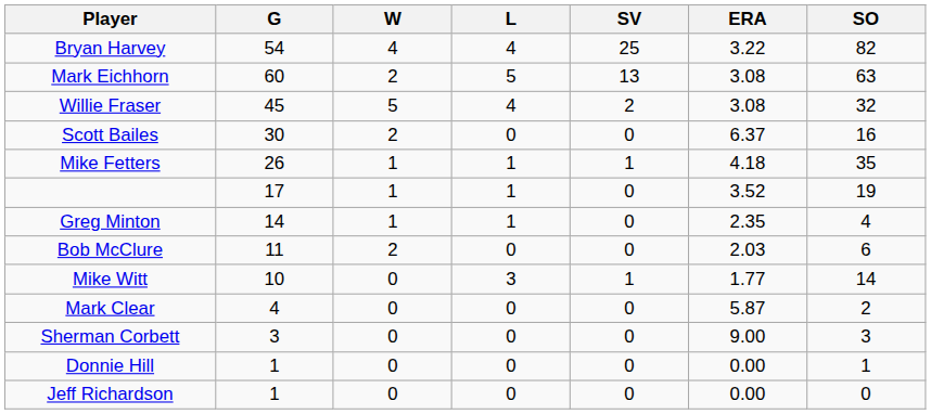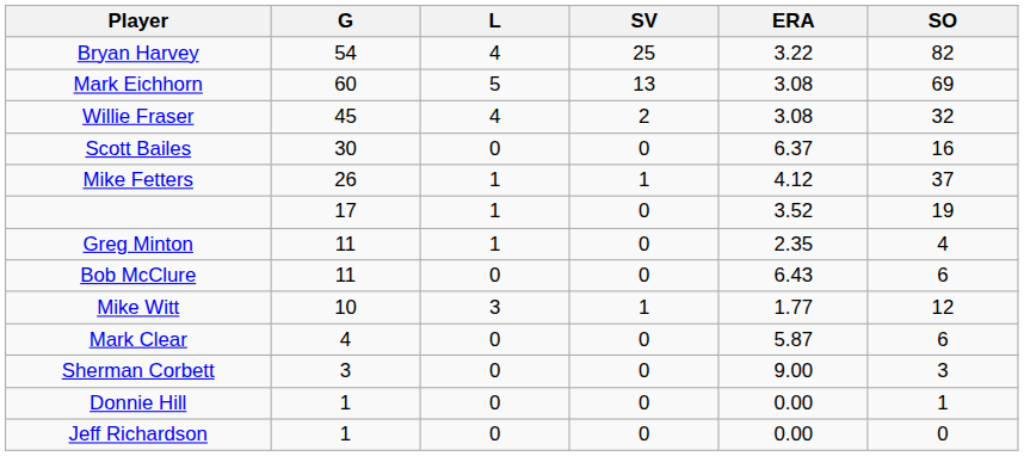 <table class="wikitable sortable">
 <tr>
 <th bgcolor="#DDDDFF" width="16%">Player</th>
 <th bgcolor="#DDDDFF" width="9%">G</th>
-<th bgcolor="#DDDDFF" width="9%">W</th>
 <th bgcolor="#DDDDFF" width="9%">L</th>
 <th bgcolor="#DDDDFF" width="9%">SV</th>
 <th bgcolor="#DDDDFF" width="9%">ERA</th>
 <th bgcolor="#DDDDFF" width="9%">SO</th>
 </tr>
 <tr align="center">
 <td><a href='#'>Bryan Harvey</a></td>
 <td>54</td>
 <td>4</td>
-<td>4</td>
 <td>25</td>
 <td>3.22</td>
 <td>82</td>
 </tr>
 <tr align=center>
 <td><a href='#'>Mark Eichhorn</a></td>
 <td>60</td>
-<td>2</td>
 <td>5</td>
 <td>13</td>
 <td>3.08</td>
-<td>63</td>
+<td>69</td>
 </tr>
 <tr align=center>
 <td><a href='#'>Willie Fraser</a></td>
 <td>45</td>
-<td>5</td>
 <td>4</td>
 <td>2</td>
 <td>3.08</td>
 <td>32</td>
 </tr>
 <tr align=center>
 <td><a href='#'>Scott Bailes</a></td>
 <td>30</td>
-<td>2</td>
 <td>0</td>
 <td>0</td>
 <td>6.37</td>
 <td>16</td>
 </tr>
 <tr align=center>
 <td><a href='#'>Mike Fetters</a></td>
 <td>26</td>
 <td>1</td>
 <td>1</td>
-<td>1</td>
-<td>4.18</td>
-<td>35</td>
+<td>4.12</td>
+<td>37</td>
 </tr>
 <tr align=center>
 <td></td>
 <td>17</td>
-<td>1</td>
 <td>1</td>
 <td>0</td>
 <td>3.52</td>
 <td>19</td>
 </tr>
 <tr align="center">
 <td><a href='#'>Greg Minton</a></td>
-<td>14</td>
-<td>1</td>
+<td>11</td>
 <td>1</td>
 <td>0</td>
 <td>2.35</td>
 <td>4</td>
 </tr>
 <tr align=center>
 <td><a href='#'>Bob McClure</a></td>
 <td>11</td>
-<td>2</td>
 <td>0</td>
 <td>0</td>
-<td>2.03</td>
+<td>6.43</td>
 <td>6</td>
 </tr>
 <tr align=center>
 <td><a href='#'>Mike Witt</a></td>
 <td>10</td>
-<td>0</td>
 <td>3</td>
 <td>1</td>
 <td>1.77</td>
-<td>14</td>
+<td>12</td>
 </tr>
 <tr align=center>
 <td><a href='#'>Mark Clear</a></td>
 <td>4</td>
 <td>0</td>
 <td>0</td>
-<td>0</td>
 <td>5.87</td>
-<td>2</td>
+<td>6</td>
 </tr>
 <tr align=center>
 <td><a href='#'>Sherman Corbett</a></td>
 <td>3</td>
-<td>0</td>
 <td>0</td>
 <td>0</td>
 <td>9.00</td>
 <td>3</td>
 </tr>
 <tr align=center>
 <td><a href='#'>Donnie Hill</a></td>
 <td>1</td>
 <td>0</td>
 <td>0</td>
-<td>0</td>
 <td>0.00</td>
 <td>1</td>
 </tr>
 <tr align=center>
 <td><a href='#'>Jeff Richardson</a></td>
 <td>1</td>
 <td>0</td>
 <td>0</td>
-<td>0</td>
 <td>0.00</td>
 <td>0</td>
 </tr>
 </table>
